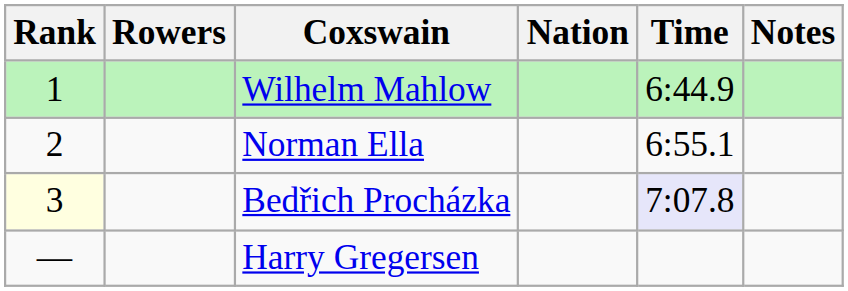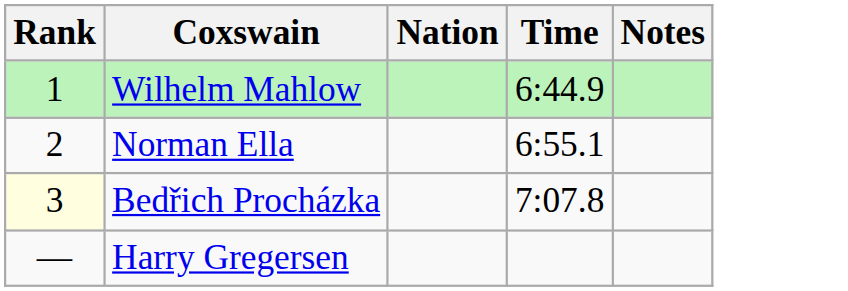 <table class="wikitable sortable" style="text-align:center">
 <tr>
 <th>Rank</th>
-<th>Rowers</th>
 <th>Coxswain</th>
 <th>Nation</th>
 <th>Time</th>
 <th>Notes</th>
 </tr>
 <tr bgcolor=bbf3bb>
 <td>1</td>
-<td align=left></td>
 <td align=left><a href='#'>Wilhelm Mahlow</a></td>
 <td align=left></td>
 <td>6:44.9</td>
 <td></td>
 </tr>
 <tr>
 <td>2</td>
-<td align=left></td>
 <td align=left><a href='#'>Norman Ella</a></td>
 <td align=left></td>
 <td>6:55.1</td>
 <td></td>
 </tr>
 <tr>
 <td style="background: lightyellow;">3</td>
-<td align=left></td>
 <td align=left><a href='#'>Bedřich Procházka</a></td>
 <td align=left></td>
-<td style="background: lavender;">7:07.8</td>
+<td>7:07.8</td>
 <td></td>
 </tr>
 <tr>
 <td data-sort-value=4>—</td>
-<td align=left></td>
 <td align=left><a href='#'>Harry Gregersen</a></td>
 <td align=left></td>
 <td data-sort-value=9:99.9></td>
 <td></td>
 </tr>
 </table>
